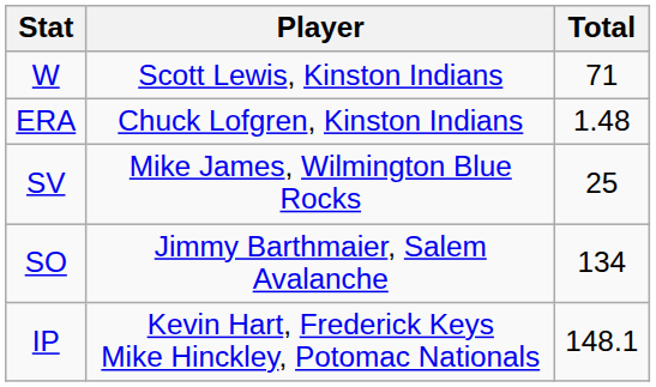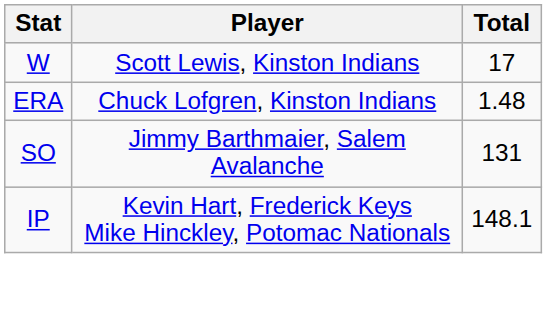 <table class="wikitable" width="40%" style="text-align:center;">
 <tr>
 <th width="5%">Stat</th>
 <th width="60%">Player</th>
 <th width="5%">Total</th>
 </tr>
 <tr>
 <td><a href='#'>W</a></td>
 <td><a href='#'>Scott Lewis</a>, <a href='#'>Kinston Indians</a></td>
-<td>71</td>
+<td>17</td>
 </tr>
 <tr>
 <td><a href='#'>ERA</a></td>
 <td><a href='#'>Chuck Lofgren</a>, <a href='#'>Kinston Indians</a></td>
 <td>1.48</td>
 </tr>
 <tr>
-<td><a href='#'>SV</a></td>
-<td><a href='#'>Mike James</a>, <a href='#'>Wilmington Blue Rocks</a></td>
-<td>25</td>
-</tr>
-<tr>
 <td><a href='#'>SO</a></td>
 <td><a href='#'>Jimmy Barthmaier</a>, <a href='#'>Salem Avalanche</a></td>
-<td>134</td>
+<td>131</td>
 </tr>
 <tr>
 <td><a href='#'>IP</a></td>
 <td><a href='#'>Kevin Hart</a>, <a href='#'>Frederick Keys</a> <br> <a href='#'>Mike Hinckley</a>, <a href='#'>Potomac Nationals</a></td>
 <td>148.1</td>
 </tr>
 </table>
